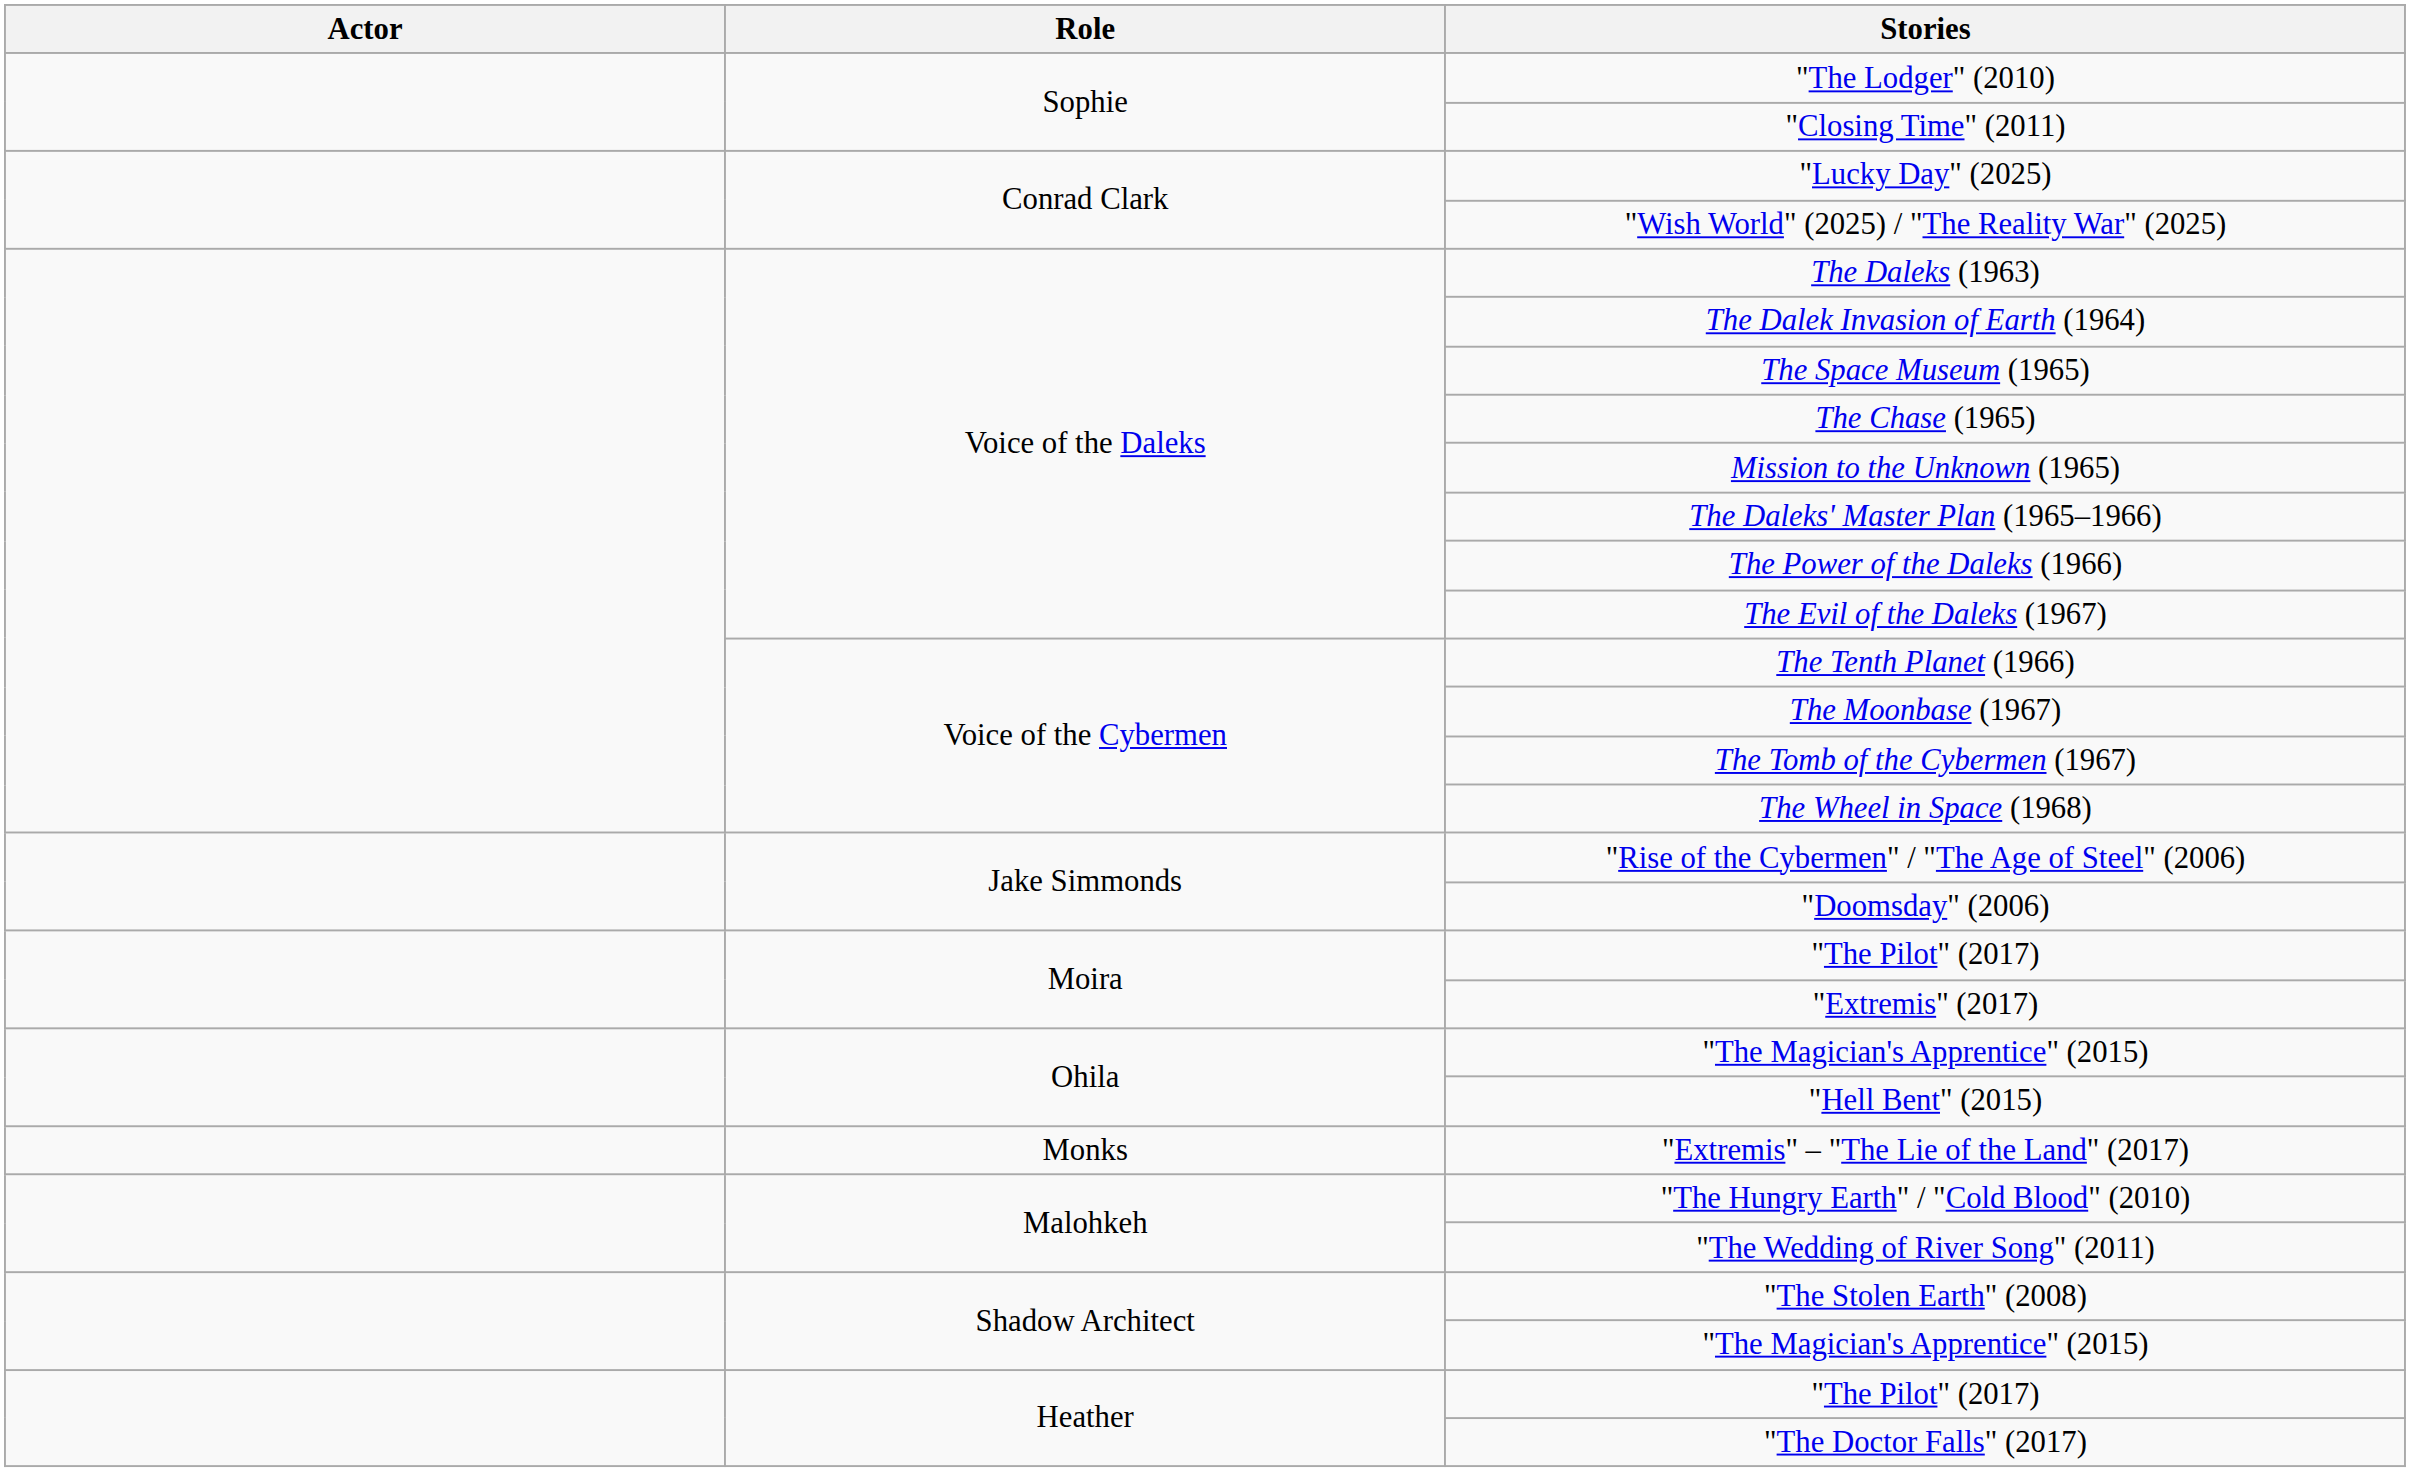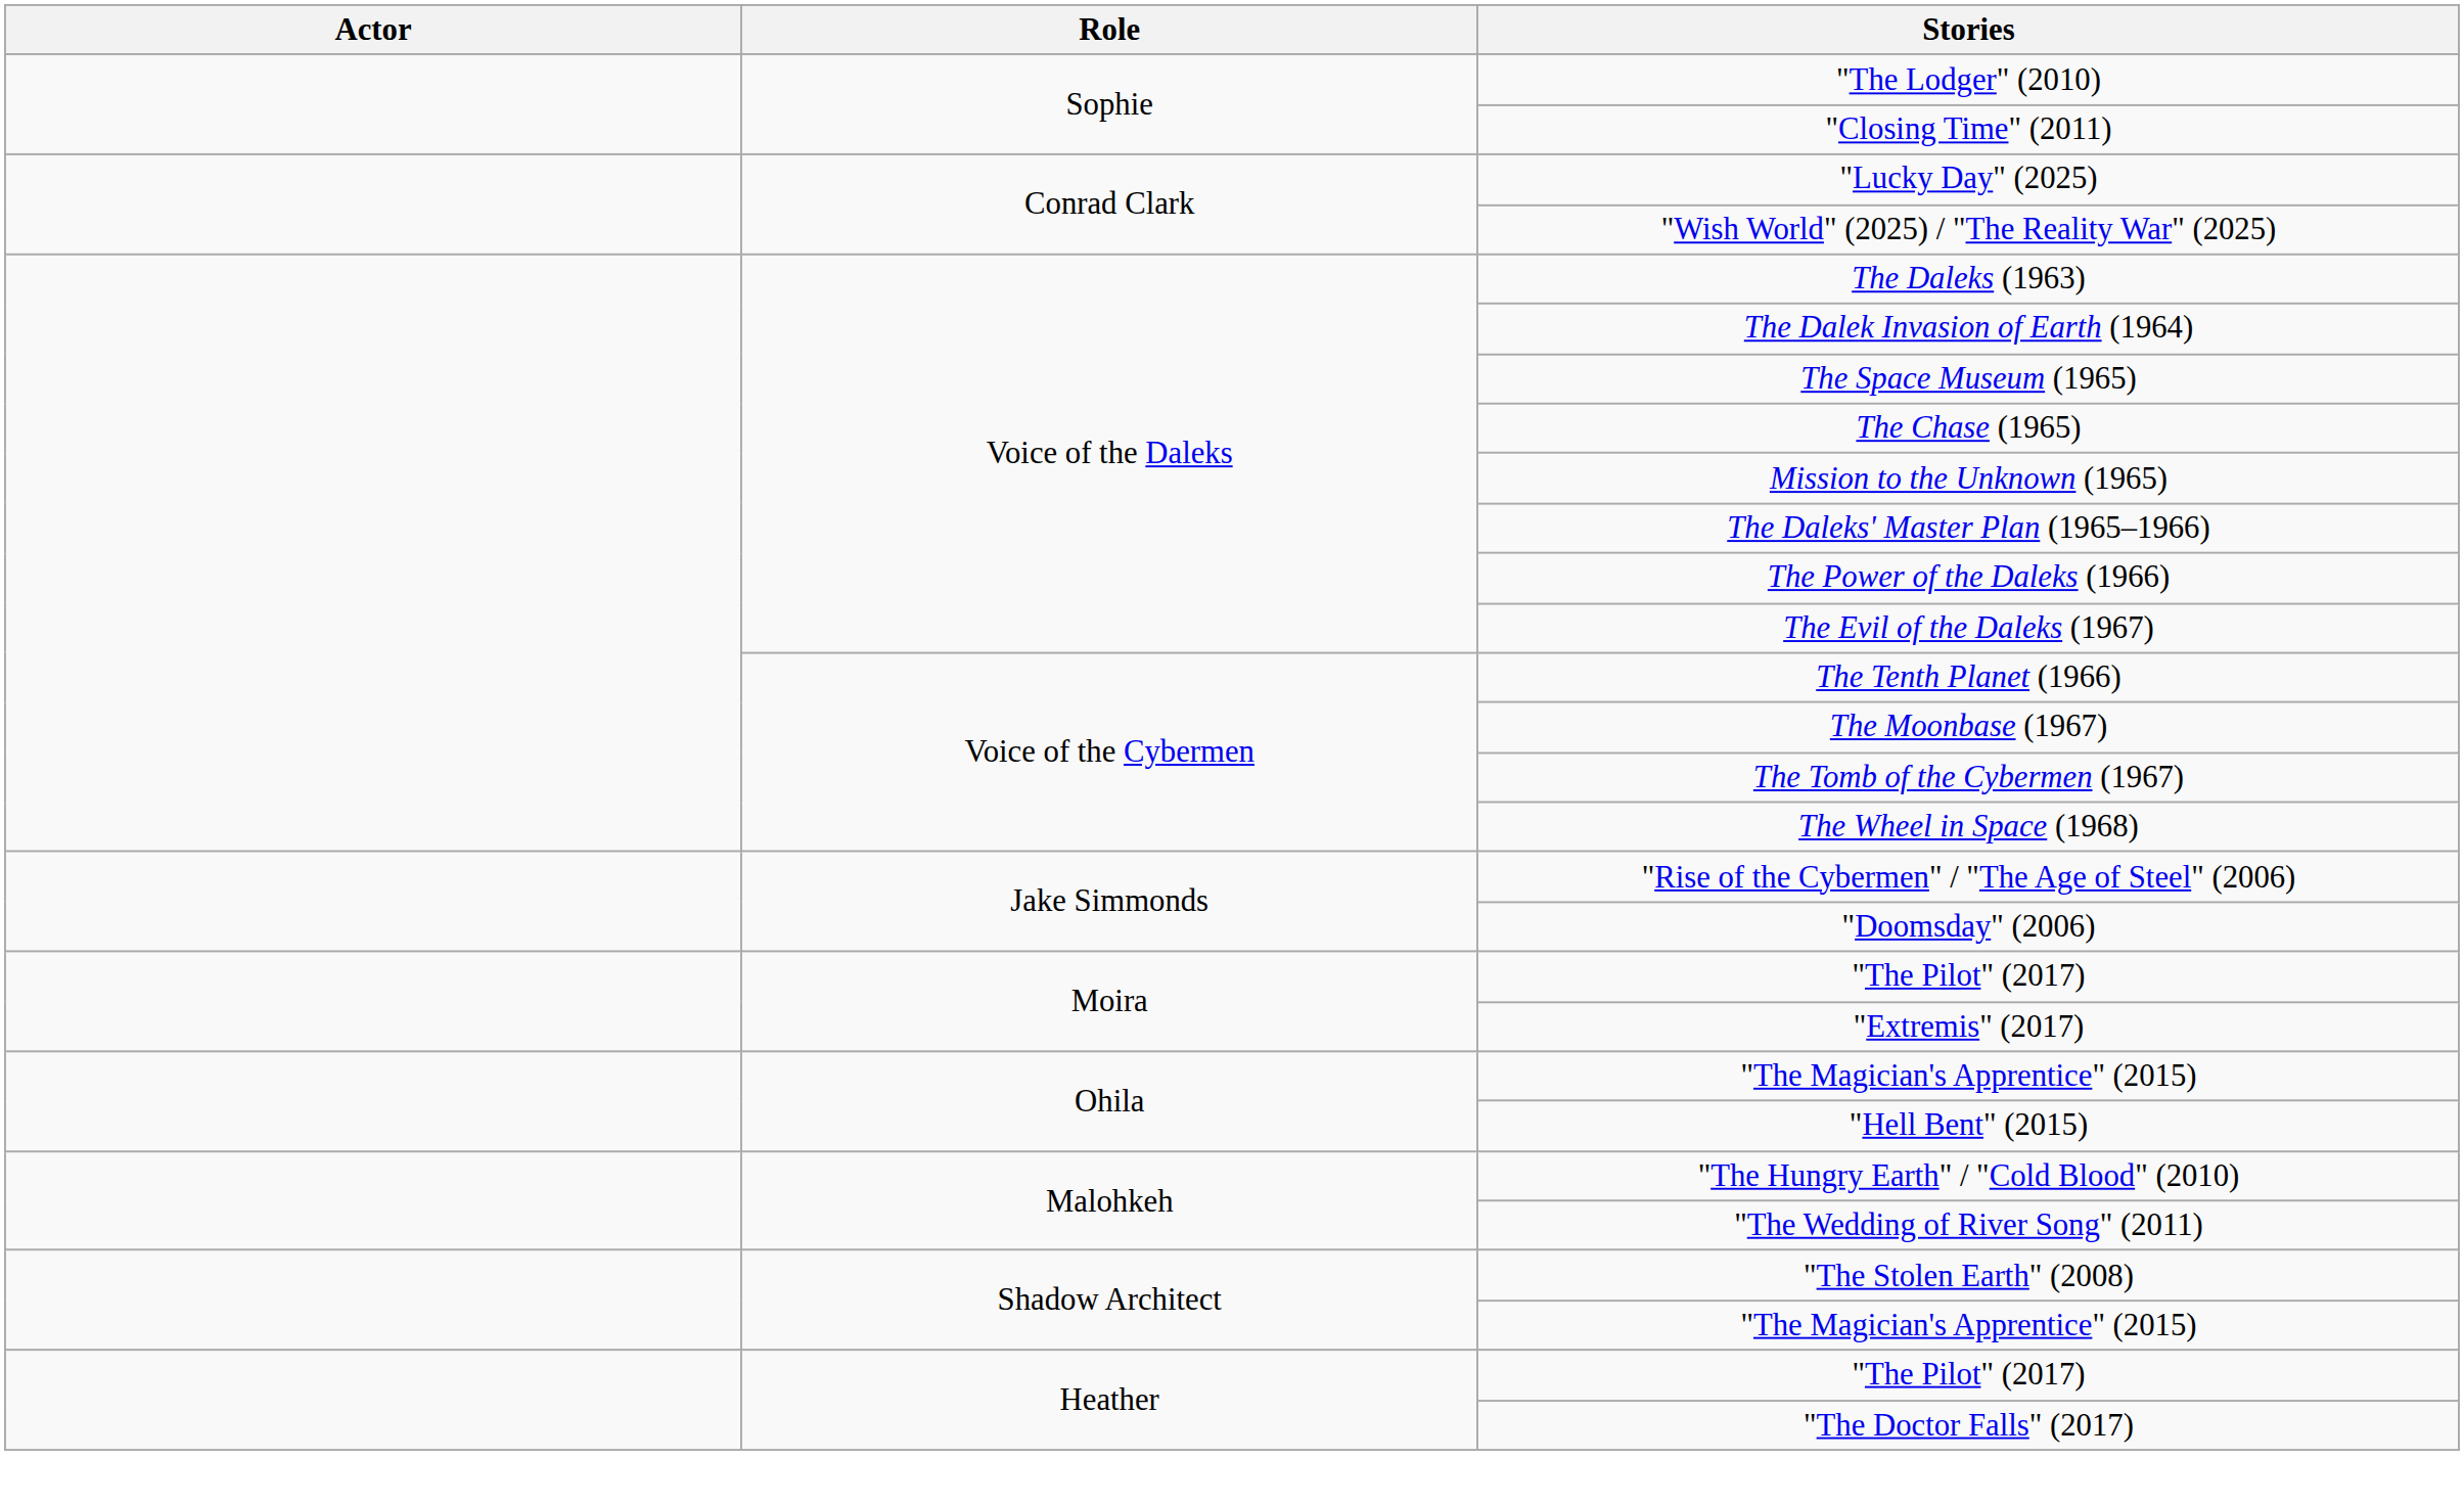 <table class="wikitable plainrowheaders sortable" style="text-align:center; width:99%;">
 <tr>
 <th style="width:30%;">Actor</th>
 <th scope="col" style="width:30%;">Role</th>
 <th scope="col" style="width:40%;">Stories</th>
 </tr>
 <tr>
 <td scope="row" rowspan="2"></td>
 <td rowspan="2">Sophie</td>
 <td data-sort-value="211">"<a href='#'>The Lodger</a>" (2010)</td>
 </tr>
 <tr>
 <td data-sort-value="223">"<a href='#'>Closing Time</a>" (2011)</td>
 </tr>
 <tr>
 <td scope="row" rowspan="2"></td>
 <td rowspan="2">Conrad Clark</td>
 <td data-sort-value="316">"<a href='#'>Lucky Day</a>" (2025)</td>
 </tr>
 <tr>
 <td data-sort-value="319a">"<a href='#'>Wish World</a>" (2025) / "<a href='#'>The Reality War</a>" (2025)</td>
 </tr>
 <tr>
 <td scope="row" rowspan="12"></td>
 <td rowspan="8">Voice of the <a href='#'>Daleks</a></td>
 <td data-sort-value="2"><em><a href='#'>The Daleks</a></em> (1963)</td>
 </tr>
 <tr>
 <td data-sort-value="10"><em><a href='#'>The Dalek Invasion of Earth</a></em> (1964)</td>
 </tr>
 <tr>
 <td data-sort-value="15"><em><a href='#'>The Space Museum</a></em> (1965)</td>
 </tr>
 <tr>
 <td data-sort-value="16"><em><a href='#'>The Chase</a></em> (1965)</td>
 </tr>
 <tr>
 <td data-sort-value="19"><em><a href='#'>Mission to the Unknown</a></em> (1965)</td>
 </tr>
 <tr>
 <td data-sort-value="21"><em><a href='#'>The Daleks' Master Plan</a></em> (1965–1966)</td>
 </tr>
 <tr>
 <td data-sort-value="30"><em><a href='#'>The Power of the Daleks</a></em> (1966)</td>
 </tr>
 <tr>
 <td data-sort-value="36"><em><a href='#'>The Evil of the Daleks</a></em> (1967)</td>
 </tr>
 <tr>
 <td rowspan="4">Voice of the <a href='#'>Cybermen</a></td>
 <td data-sort-value="29"><em><a href='#'>The Tenth Planet</a></em> (1966)</td>
 </tr>
 <tr>
 <td data-sort-value="33"><em><a href='#'>The Moonbase</a></em> (1967)</td>
 </tr>
 <tr>
 <td data-sort-value="37"><em><a href='#'>The Tomb of the Cybermen</a></em> (1967)</td>
 </tr>
 <tr>
 <td data-sort-value="43"><em><a href='#'>The Wheel in Space</a></em> (1968)</td>
 </tr>
 <tr>
 <td scope="row" rowspan="2"></td>
 <td rowspan="2">Jake Simmonds</td>
 <td data-sort-value="172a">"<a href='#'>Rise of the Cybermen</a>" / "<a href='#'>The Age of Steel</a>" (2006)</td>
 </tr>
 <tr>
 <td data-sort-value="177b">"<a href='#'>Doomsday</a>" (2006)</td>
 </tr>
 <tr>
 <td scope="row" rowspan="2"></td>
 <td rowspan="2">Moira</td>
 <td data-sort-value="265">"<a href='#'>The Pilot</a>" (2017)</td>
 </tr>
 <tr>
 <td data-sort-value="270">"<a href='#'>Extremis</a>" (2017)</td>
 </tr>
 <tr>
 <td scope="row" rowspan="2"></td>
 <td rowspan="2">Ohila</td>
 <td data-sort-value="254a">"<a href='#'>The Magician's Apprentice</a>" (2015)</td>
 </tr>
 <tr>
 <td data-sort-value="262">"<a href='#'>Hell Bent</a>" (2015)</td>
 </tr>
 <tr>
-<td scope="row"></td>
-<td>Monks</td>
-<td data-sort-value="270">"<a href='#'>Extremis</a>" – "<a href='#'>The Lie of the Land</a>" (2017)</td>
-</tr>
-<tr>
 <td scope="row" rowspan="2"></td>
 <td rowspan="2">Malohkeh</td>
 <td data-sort-value="209a">"<a href='#'>The Hungry Earth</a>" / "<a href='#'>Cold Blood</a>" (2010)</td>
 </tr>
 <tr>
 <td data-sort-value="224">"<a href='#'>The Wedding of River Song</a>" (2011)</td>
 </tr>
 <tr>
 <td scope="row" rowspan="2"></td>
 <td rowspan="2">Shadow Architect</td>
 <td data-sort-value="198a">"<a href='#'>The Stolen Earth</a>" (2008)</td>
 </tr>
 <tr>
 <td data-sort-value="254a">"<a href='#'>The Magician's Apprentice</a>" (2015)</td>
 </tr>
 <tr>
 <td scope="row" rowspan="2"></td>
 <td rowspan="2">Heather</td>
 <td data-sort-value="265">"<a href='#'>The Pilot</a>" (2017)</td>
 </tr>
 <tr>
 <td data-sort-value="275b">"<a href='#'>The Doctor Falls</a>" (2017)</td>
 </tr>
 </table>
